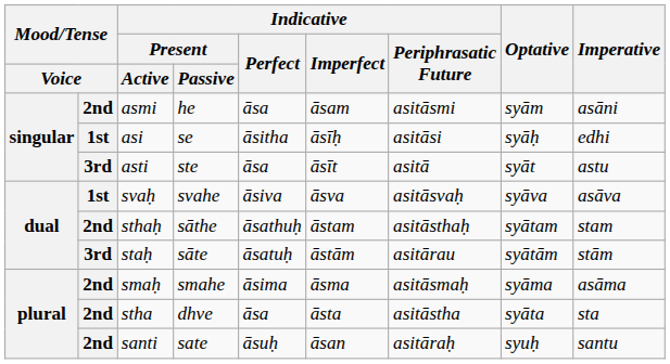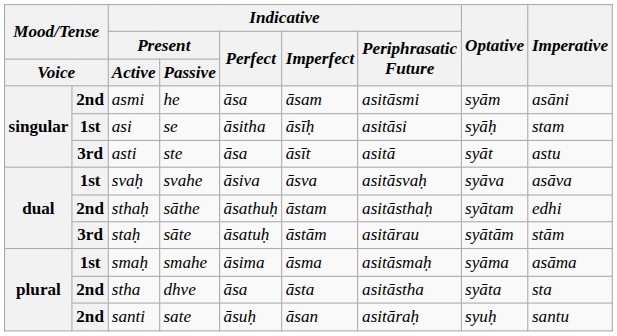 <table class="wikitable">
 <tr>
 <th colspan="2" rowspan="2"><em>Mood/Tense</em></th>
 <th colspan="5"><em>Indicative</em></th>
 <th rowspan="3"><em>Optative</em></th>
 <th rowspan="3"><em>Imperative</em></th>
 </tr>
 <tr>
 <th colspan="2"><em>Present</em></th>
 <th rowspan="2"><em>Perfect</em></th>
 <th rowspan="2"><em>Imperfect</em></th>
 <th rowspan="2"><em>Periphrasatic</em><br><em>Future</em></th>
 </tr>
 <tr>
 <th colspan="2"><em>Voice</em></th>
 <th><em>Active</em></th>
 <th><em>Passive</em></th>
 </tr>
 <tr>
 <th rowspan="3">singular</th>
 <th>2nd</th>
 <td><em>asmi</em></td>
 <td><em>he</em></td>
 <td><em>āsa</em></td>
 <td><em>āsam</em></td>
 <td><em>asitāsmi</em></td>
 <td><em>syām</em></td>
 <td><em>asāni</em></td>
 </tr>
 <tr>
 <th>1st</th>
 <td><em>asi</em></td>
 <td><em>se</em></td>
 <td><em>āsitha</em></td>
 <td><em>āsīḥ</em></td>
 <td><em>asitāsi</em></td>
 <td><em>syāḥ</em></td>
-<td><em>edhi</em></td>
+<td><em>stam</em></td>
 </tr>
 <tr>
 <th>3rd</th>
 <td><em>asti</em></td>
 <td><em>ste</em></td>
 <td><em>āsa</em></td>
 <td><em>āsīt</em></td>
 <td><em>asitā</em></td>
 <td><em>syāt</em></td>
 <td><em>astu</em></td>
 </tr>
 <tr>
 <th rowspan="3">dual</th>
 <th>1st</th>
 <td><em>svaḥ</em></td>
 <td><em>svahe</em></td>
 <td><em>āsiva</em></td>
 <td><em>āsva</em></td>
 <td><em>asitāsvaḥ</em></td>
 <td><em>syāva</em></td>
 <td><em>asāva</em></td>
 </tr>
 <tr>
 <th>2nd</th>
 <td><em>sthaḥ</em></td>
 <td><em>sāthe</em></td>
 <td><em>āsathuḥ</em></td>
 <td><em>āstam</em></td>
 <td><em>asitāsthaḥ</em></td>
 <td><em>syātam</em></td>
-<td><em>stam</em></td>
+<td><em>edhi</em></td>
 </tr>
 <tr>
 <th>3rd</th>
 <td><em>staḥ</em></td>
 <td><em>sāte</em></td>
 <td><em>āsatuḥ</em></td>
 <td><em>āstām</em></td>
 <td><em>asitārau</em></td>
 <td><em>syātām</em></td>
 <td><em>stām</em></td>
 </tr>
 <tr>
 <th rowspan="3">plural</th>
-<th>2nd</th>
+<th>1st</th>
 <td><em>smaḥ</em></td>
 <td><em>smahe</em></td>
 <td><em>āsima</em></td>
 <td><em>āsma</em></td>
 <td><em>asitāsmaḥ</em></td>
 <td><em>syāma</em></td>
 <td><em>asāma</em></td>
 </tr>
 <tr>
 <th>2nd</th>
 <td><em>stha</em></td>
 <td><em>dhve</em></td>
 <td><em>āsa</em></td>
 <td><em>āsta</em></td>
 <td><em>asitāstha</em></td>
 <td><em>syāta</em></td>
 <td><em>sta</em></td>
 </tr>
 <tr>
 <th>2nd</th>
 <td><em>santi</em></td>
 <td><em>sate</em></td>
 <td><em>āsuḥ</em></td>
 <td><em>āsan</em></td>
 <td><em>asitāraḥ</em></td>
 <td><em>syuḥ</em></td>
 <td><em>santu</em></td>
 </tr>
 </table>
